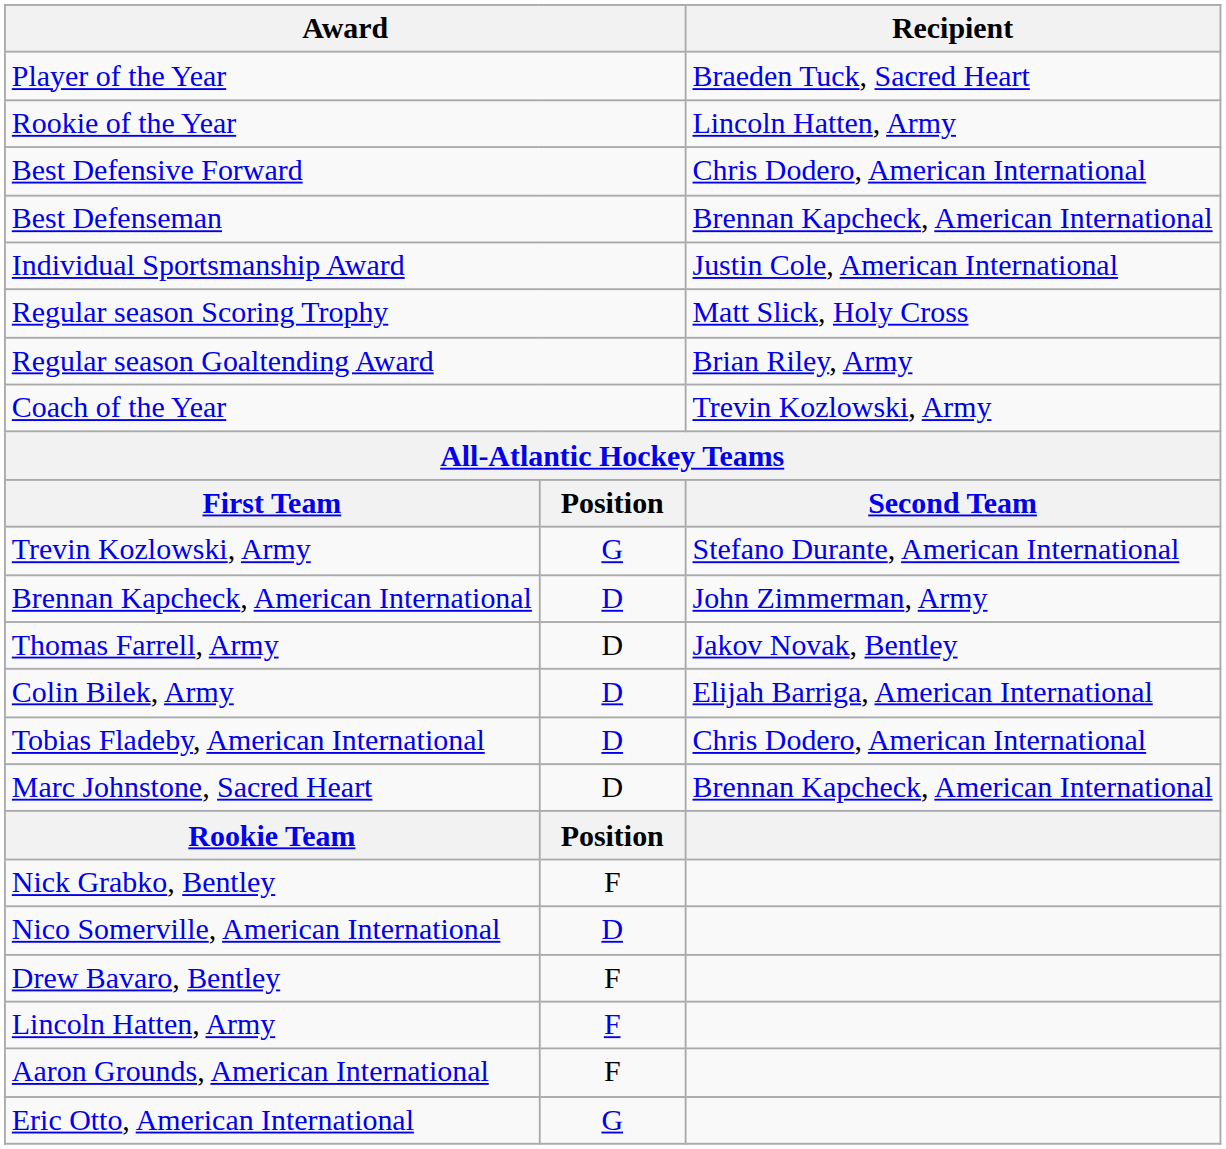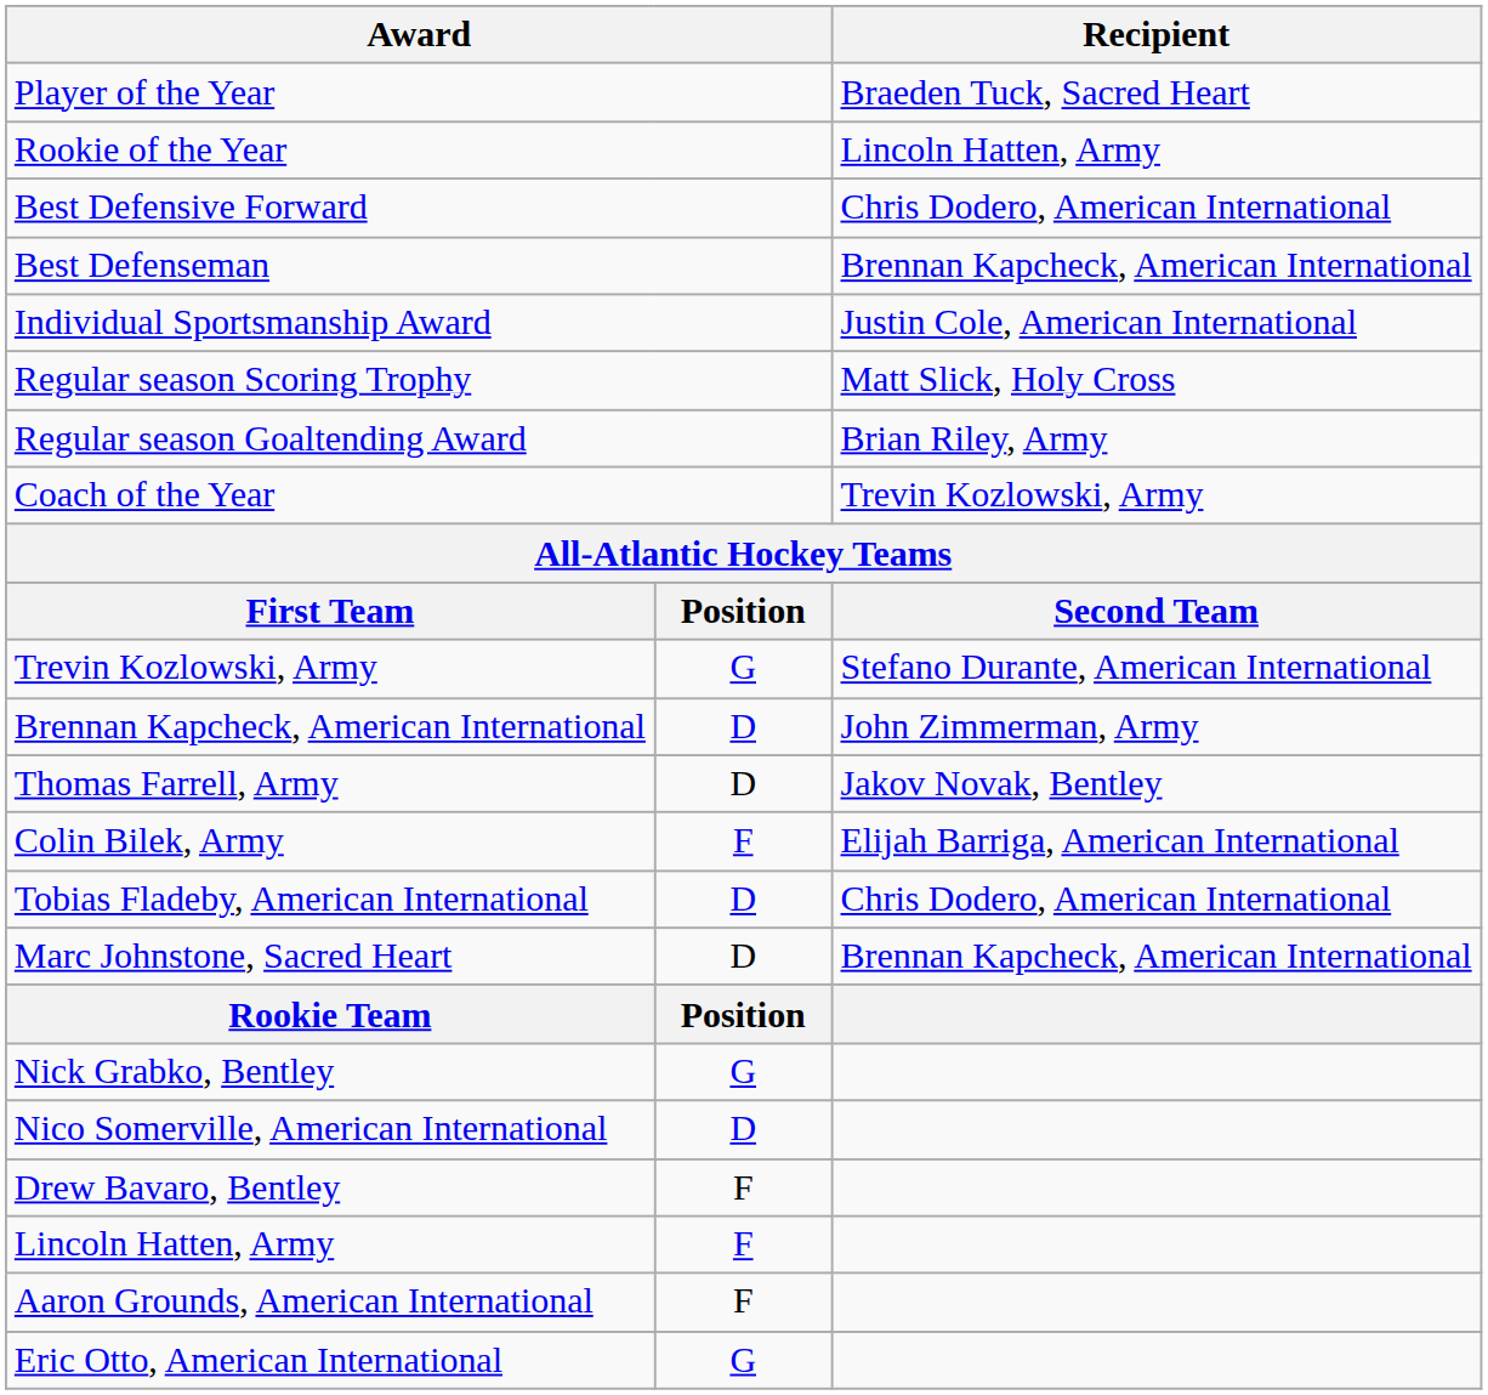 <table class="wikitable">
 <tr>
 <th colspan=2>Award</th>
 <th>Recipient</th>
 </tr>
 <tr>
 <td colspan=2><a href='#'>Player of the Year</a></td>
 <td><a href='#'>Braeden Tuck</a>, <a href='#'>Sacred Heart</a></td>
 </tr>
 <tr>
 <td colspan=2><a href='#'>Rookie of the Year</a></td>
 <td><a href='#'>Lincoln Hatten</a>, <a href='#'>Army</a></td>
 </tr>
 <tr>
 <td colspan=2><a href='#'>Best Defensive Forward</a></td>
 <td><a href='#'>Chris Dodero</a>, <a href='#'>American International</a></td>
 </tr>
 <tr>
 <td colspan=2><a href='#'>Best Defenseman</a></td>
 <td><a href='#'>Brennan Kapcheck</a>, <a href='#'>American International</a></td>
 </tr>
 <tr>
 <td colspan=2><a href='#'>Individual Sportsmanship Award</a></td>
 <td><a href='#'>Justin Cole</a>, <a href='#'>American International</a></td>
 </tr>
 <tr>
 <td colspan=2><a href='#'>Regular season Scoring Trophy</a></td>
 <td><a href='#'>Matt Slick</a>, <a href='#'>Holy Cross</a></td>
 </tr>
 <tr>
 <td colspan=2><a href='#'>Regular season Goaltending Award</a></td>
 <td><a href='#'>Brian Riley</a>, <a href='#'>Army</a></td>
 </tr>
 <tr>
 <td colspan=2><a href='#'>Coach of the Year</a></td>
 <td><a href='#'>Trevin Kozlowski</a>, <a href='#'>Army</a></td>
 </tr>
 <tr>
 <th colspan=3><a href='#'>All-Atlantic Hockey Teams</a></th>
 </tr>
 <tr>
 <th><a href='#'>First Team</a></th>
 <th>  Position  </th>
 <th><a href='#'>Second Team</a></th>
 </tr>
 <tr>
 <td><a href='#'>Trevin Kozlowski</a>, <a href='#'>Army</a></td>
 <td align=center><a href='#'>G</a></td>
 <td><a href='#'>Stefano Durante</a>, <a href='#'>American International</a></td>
 </tr>
 <tr>
 <td><a href='#'>Brennan Kapcheck</a>, <a href='#'>American International</a></td>
 <td align=center><a href='#'>D</a></td>
 <td><a href='#'>John Zimmerman</a>, <a href='#'>Army</a></td>
 </tr>
 <tr>
 <td><a href='#'>Thomas Farrell</a>, <a href='#'>Army</a></td>
 <td align=center>D</td>
 <td><a href='#'>Jakov Novak</a>, <a href='#'>Bentley</a></td>
 </tr>
 <tr>
 <td><a href='#'>Colin Bilek</a>, <a href='#'>Army</a></td>
-<td align=center><a href='#'>D</a></td>
+<td align=center><a href='#'>F</a></td>
 <td><a href='#'>Elijah Barriga</a>, <a href='#'>American International</a></td>
 </tr>
 <tr>
 <td><a href='#'>Tobias Fladeby</a>, <a href='#'>American International</a></td>
 <td align=center><a href='#'>D</a></td>
 <td><a href='#'>Chris Dodero</a>, <a href='#'>American International</a></td>
 </tr>
 <tr>
 <td><a href='#'>Marc Johnstone</a>, <a href='#'>Sacred Heart</a></td>
 <td align=center>D</td>
 <td><a href='#'>Brennan Kapcheck</a>, <a href='#'>American International</a></td>
 </tr>
 <tr>
 <th><a href='#'>Rookie Team</a></th>
 <th>  Position  </th>
 <th></th>
 </tr>
 <tr>
 <td><a href='#'>Nick Grabko</a>, <a href='#'>Bentley</a></td>
-<td align=center>F</td>
+<td align=center><a href='#'>G</a></td>
 <td></td>
 </tr>
 <tr>
 <td><a href='#'>Nico Somerville</a>, <a href='#'>American International</a></td>
 <td align=center><a href='#'>D</a></td>
 <td></td>
 </tr>
 <tr>
 <td><a href='#'>Drew Bavaro</a>, <a href='#'>Bentley</a></td>
 <td align=center>F</td>
 <td></td>
 </tr>
 <tr>
 <td><a href='#'>Lincoln Hatten</a>, <a href='#'>Army</a></td>
 <td align=center><a href='#'>F</a></td>
 <td></td>
 </tr>
 <tr>
 <td><a href='#'>Aaron Grounds</a>, <a href='#'>American International</a></td>
 <td align=center>F</td>
 <td></td>
 </tr>
 <tr>
 <td><a href='#'>Eric Otto</a>, <a href='#'>American International</a></td>
 <td align=center><a href='#'>G</a></td>
 <td></td>
 </tr>
 </table>
